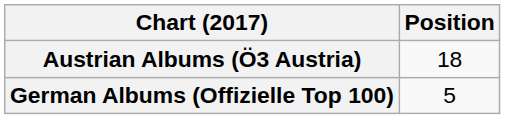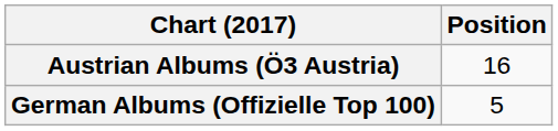 <table class="wikitable sortable plainrowheaders" style="text-align:center">
 <tr>
 <th scope="col">Chart (2017)</th>
 <th scope="col">Position</th>
 </tr>
 <tr>
 <th scope="row">Austrian Albums (Ö3 Austria)</th>
-<td>18</td>
+<td>16</td>
 </tr>
 <tr>
 <th scope="row">German Albums (Offizielle Top 100)</th>
 <td>5</td>
 </tr>
 </table>
